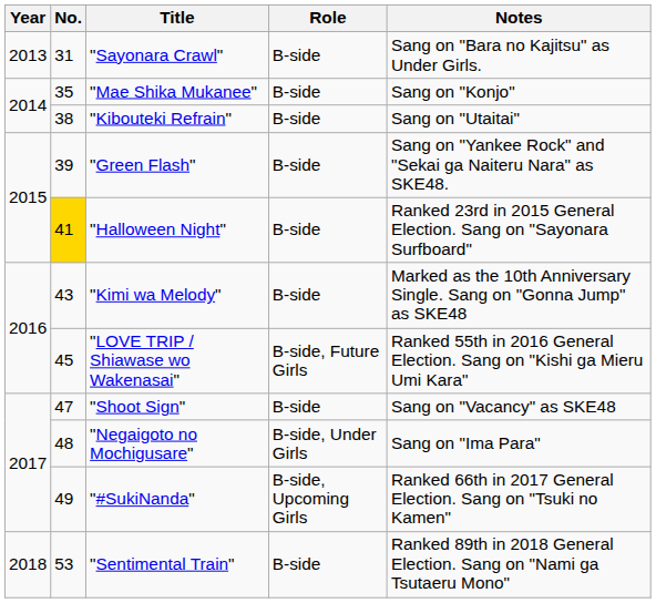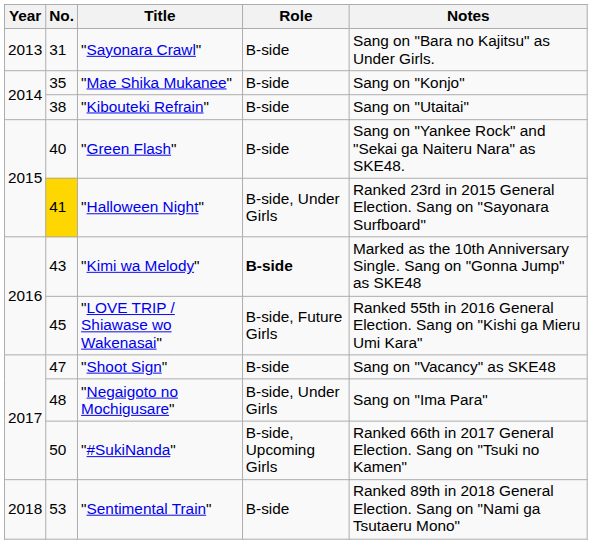 <table class="wikitable sortable">
 <tr>
 <th>Year</th>
 <th data-sort-type="number">No. </th>
 <th>Title </th>
 <th>Role </th>
 <th class="unsortable">Notes </th>
 </tr>
 <tr>
 <td>2013</td>
 <td>31</td>
 <td>"<a href='#'>Sayonara Crawl</a>"</td>
 <td>B-side</td>
 <td>Sang on "Bara no Kajitsu" as Under Girls.</td>
 </tr>
 <tr>
 <td rowspan="2">2014</td>
 <td>35</td>
 <td>"<a href='#'>Mae Shika Mukanee</a>"</td>
 <td>B-side</td>
 <td>Sang on "Konjo"</td>
 </tr>
 <tr>
 <td>38</td>
 <td>"<a href='#'>Kibouteki Refrain</a>"</td>
 <td>B-side</td>
 <td>Sang on "Utaitai"</td>
 </tr>
 <tr>
 <td rowspan="2">2015</td>
-<td>39</td>
+<td>40</td>
 <td>"<a href='#'>Green Flash</a>"</td>
 <td>B-side</td>
 <td>Sang on "Yankee Rock" and "Sekai ga Naiteru Nara" as SKE48.</td>
 </tr>
 <tr>
 <td style="background: gold;">41</td>
 <td>"<a href='#'>Halloween Night</a>"</td>
-<td>B-side</td>
+<td>B-side, Under Girls</td>
 <td>Ranked 23rd in 2015 General Election. Sang on "Sayonara Surfboard"</td>
 </tr>
 <tr>
 <td rowspan="2">2016</td>
 <td>43</td>
 <td>"<a href='#'>Kimi wa Melody</a>"</td>
-<td>B-side</td>
+<td><strong>B-side</strong></td>
 <td>Marked as the 10th Anniversary Single. Sang on "Gonna Jump" as SKE48</td>
 </tr>
 <tr>
 <td>45</td>
 <td>"<a href='#'>LOVE TRIP / Shiawase wo Wakenasai</a>"</td>
 <td>B-side, Future Girls</td>
 <td>Ranked 55th in 2016 General Election. Sang on "Kishi ga Mieru Umi Kara"</td>
 </tr>
 <tr>
 <td rowspan="3">2017</td>
 <td>47</td>
 <td>"<a href='#'>Shoot Sign</a>"</td>
 <td>B-side</td>
 <td>Sang on "Vacancy" as SKE48</td>
 </tr>
 <tr>
 <td>48</td>
 <td>"<a href='#'>Negaigoto no Mochigusare</a>"</td>
 <td>B-side, Under Girls</td>
 <td>Sang on "Ima Para"</td>
 </tr>
 <tr>
-<td>49</td>
+<td>50</td>
 <td>"<a href='#'>#SukiNanda</a>"</td>
 <td>B-side, Upcoming Girls</td>
 <td>Ranked 66th in 2017 General Election. Sang on "Tsuki no Kamen"</td>
 </tr>
 <tr>
 <td>2018</td>
 <td>53</td>
 <td>"<a href='#'>Sentimental Train</a>"</td>
 <td>B-side</td>
 <td>Ranked 89th in 2018 General Election. Sang on "Nami ga Tsutaeru Mono"</td>
 </tr>
 </table>
